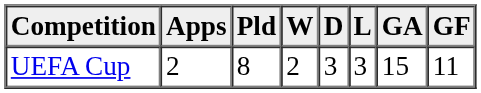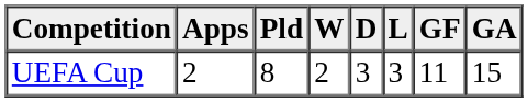 <table border="1" cellspacing="0" cellpadding="2">
 <tr ---->
 <th style="background:#efefef;">Competition</th>
 <th style="background:#efefef;">Apps</th>
 <th style="background:#efefef;">Pld</th>
 <th style="background:#efefef;">W</th>
 <th style="background:#efefef;">D</th>
 <th style="background:#efefef;">L</th>
+<th style="background:#efefef;">GF</th>
 <th style="background:#efefef;">GA</th>
-<th style="background:#efefef;">GF</th>
 </tr>
 <tr ---->
 <td><a href='#'>UEFA Cup</a></td>
 <td>2</td>
 <td>8</td>
 <td>2</td>
 <td>3</td>
 <td>3</td>
+<td>11</td>
 <td>15</td>
-<td>11</td>
 </tr>
 </table>
